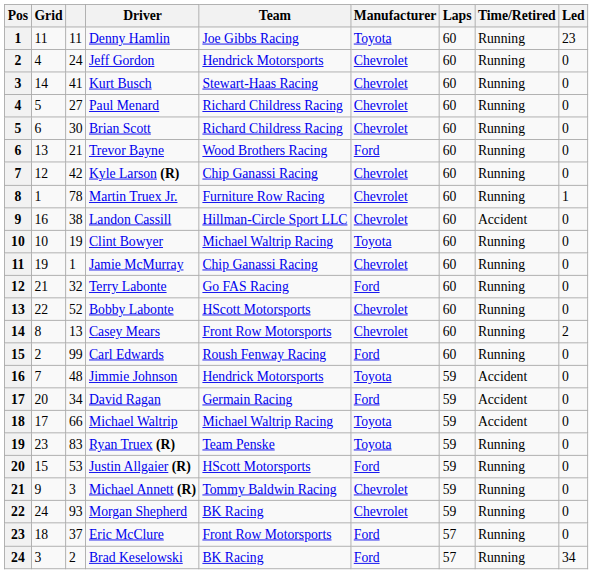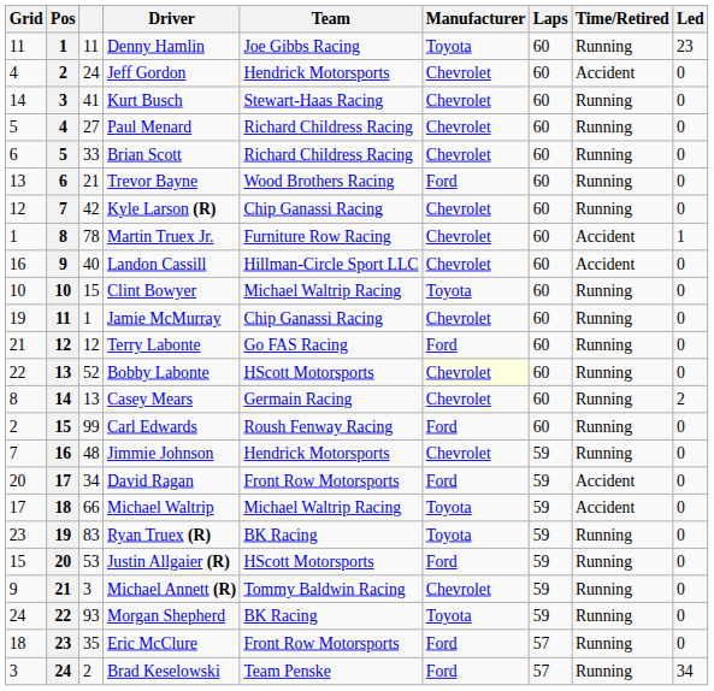 <table class="wikitable" style="font-size:95%">
 <tr>
+<th>Grid</th>
 <th>Pos</th>
-<th>Grid</th>
 <th></th>
 <th>Driver</th>
 <th>Team</th>
 <th>Manufacturer</th>
 <th>Laps</th>
 <th>Time/Retired</th>
 <th>Led</th>
 </tr>
 <tr>
+<td>11</td>
 <th>1</th>
-<td>11</td>
 <td>11</td>
 <td><a href='#'>Denny Hamlin</a></td>
 <td><a href='#'>Joe Gibbs Racing</a></td>
 <td><a href='#'>Toyota</a></td>
 <td>60</td>
 <td>Running</td>
 <td>23</td>
 </tr>
 <tr>
+<td>4</td>
 <th>2</th>
-<td>4</td>
 <td>24</td>
 <td><a href='#'>Jeff Gordon</a></td>
 <td><a href='#'>Hendrick Motorsports</a></td>
 <td><a href='#'>Chevrolet</a></td>
 <td>60</td>
-<td>Running</td>
+<td>Accident</td>
 <td>0</td>
 </tr>
 <tr>
+<td>14</td>
 <th>3</th>
-<td>14</td>
 <td>41</td>
 <td><a href='#'>Kurt Busch</a></td>
 <td><a href='#'>Stewart-Haas Racing</a></td>
 <td><a href='#'>Chevrolet</a></td>
 <td>60</td>
 <td>Running</td>
 <td>0</td>
 </tr>
 <tr>
+<td>5</td>
 <th>4</th>
-<td>5</td>
 <td>27</td>
 <td><a href='#'>Paul Menard</a></td>
 <td><a href='#'>Richard Childress Racing</a></td>
 <td><a href='#'>Chevrolet</a></td>
 <td>60</td>
 <td>Running</td>
 <td>0</td>
 </tr>
 <tr>
+<td>6</td>
 <th>5</th>
-<td>6</td>
-<td>30</td>
+<td>33</td>
 <td><a href='#'>Brian Scott</a></td>
 <td><a href='#'>Richard Childress Racing</a></td>
 <td><a href='#'>Chevrolet</a></td>
 <td>60</td>
 <td>Running</td>
 <td>0</td>
 </tr>
 <tr>
+<td>13</td>
 <th>6</th>
-<td>13</td>
 <td>21</td>
 <td><a href='#'>Trevor Bayne</a></td>
 <td><a href='#'>Wood Brothers Racing</a></td>
 <td><a href='#'>Ford</a></td>
 <td>60</td>
 <td>Running</td>
 <td>0</td>
 </tr>
 <tr>
+<td>12</td>
 <th>7</th>
-<td>12</td>
 <td>42</td>
 <td><a href='#'>Kyle Larson</a> <strong>(R)</strong></td>
 <td><a href='#'>Chip Ganassi Racing</a></td>
 <td><a href='#'>Chevrolet</a></td>
 <td>60</td>
 <td>Running</td>
 <td>0</td>
 </tr>
 <tr>
+<td>1</td>
 <th>8</th>
-<td>1</td>
 <td>78</td>
 <td><a href='#'>Martin Truex Jr.</a></td>
 <td><a href='#'>Furniture Row Racing</a></td>
 <td><a href='#'>Chevrolet</a></td>
 <td>60</td>
-<td>Running</td>
+<td>Accident</td>
 <td>1</td>
 </tr>
 <tr>
+<td>16</td>
 <th>9</th>
-<td>16</td>
-<td>38</td>
+<td>40</td>
 <td><a href='#'>Landon Cassill</a></td>
 <td><a href='#'>Hillman-Circle Sport LLC</a></td>
 <td><a href='#'>Chevrolet</a></td>
 <td>60</td>
 <td>Accident</td>
 <td>0</td>
 </tr>
 <tr>
+<td>10</td>
 <th>10</th>
-<td>10</td>
-<td>19</td>
+<td>15</td>
 <td><a href='#'>Clint Bowyer</a></td>
 <td><a href='#'>Michael Waltrip Racing</a></td>
 <td><a href='#'>Toyota</a></td>
 <td>60</td>
 <td>Running</td>
 <td>0</td>
 </tr>
 <tr>
+<td>19</td>
 <th>11</th>
-<td>19</td>
 <td>1</td>
 <td><a href='#'>Jamie McMurray</a></td>
 <td><a href='#'>Chip Ganassi Racing</a></td>
 <td><a href='#'>Chevrolet</a></td>
 <td>60</td>
 <td>Running</td>
 <td>0</td>
 </tr>
 <tr>
+<td>21</td>
 <th>12</th>
-<td>21</td>
-<td>32</td>
+<td>12</td>
 <td><a href='#'>Terry Labonte</a></td>
 <td><a href='#'>Go FAS Racing</a></td>
 <td><a href='#'>Ford</a></td>
 <td>60</td>
 <td>Running</td>
 <td>0</td>
 </tr>
 <tr>
+<td>22</td>
 <th>13</th>
-<td>22</td>
 <td>52</td>
 <td><a href='#'>Bobby Labonte</a></td>
 <td><a href='#'>HScott Motorsports</a></td>
-<td><a href='#'>Chevrolet</a></td>
+<td style="background: lightyellow;"><a href='#'>Chevrolet</a></td>
 <td>60</td>
 <td>Running</td>
 <td>0</td>
 </tr>
 <tr>
+<td>8</td>
 <th>14</th>
-<td>8</td>
 <td>13</td>
 <td><a href='#'>Casey Mears</a></td>
-<td><a href='#'>Front Row Motorsports</a></td>
+<td><a href='#'>Germain Racing</a></td>
 <td><a href='#'>Chevrolet</a></td>
 <td>60</td>
 <td>Running</td>
 <td>2</td>
 </tr>
 <tr>
+<td>2</td>
 <th>15</th>
-<td>2</td>
 <td>99</td>
 <td><a href='#'>Carl Edwards</a></td>
 <td><a href='#'>Roush Fenway Racing</a></td>
 <td><a href='#'>Ford</a></td>
 <td>60</td>
 <td>Running</td>
 <td>0</td>
 </tr>
 <tr>
+<td>7</td>
 <th>16</th>
-<td>7</td>
 <td>48</td>
 <td><a href='#'>Jimmie Johnson</a></td>
 <td><a href='#'>Hendrick Motorsports</a></td>
-<td><a href='#'>Toyota</a></td>
+<td><a href='#'>Chevrolet</a></td>
 <td>59</td>
-<td>Accident</td>
+<td>Running</td>
 <td>0</td>
 </tr>
 <tr>
+<td>20</td>
 <th>17</th>
-<td>20</td>
 <td>34</td>
 <td><a href='#'>David Ragan</a></td>
-<td><a href='#'>Germain Racing</a></td>
+<td><a href='#'>Front Row Motorsports</a></td>
 <td><a href='#'>Ford</a></td>
 <td>59</td>
 <td>Accident</td>
 <td>0</td>
 </tr>
 <tr>
+<td>17</td>
 <th>18</th>
-<td>17</td>
 <td>66</td>
 <td><a href='#'>Michael Waltrip</a></td>
 <td><a href='#'>Michael Waltrip Racing</a></td>
 <td><a href='#'>Toyota</a></td>
 <td>59</td>
 <td>Accident</td>
 <td>0</td>
 </tr>
 <tr>
+<td>23</td>
 <th>19</th>
-<td>23</td>
 <td>83</td>
 <td><a href='#'>Ryan Truex</a> <strong>(R)</strong></td>
-<td><a href='#'>Team Penske</a></td>
+<td><a href='#'>BK Racing</a></td>
 <td><a href='#'>Toyota</a></td>
 <td>59</td>
 <td>Running</td>
 <td>0</td>
 </tr>
 <tr>
+<td>15</td>
 <th>20</th>
-<td>15</td>
 <td>53</td>
 <td><a href='#'>Justin Allgaier</a> <strong>(R)</strong></td>
 <td><a href='#'>HScott Motorsports</a></td>
 <td><a href='#'>Ford</a></td>
 <td>59</td>
 <td>Running</td>
 <td>0</td>
 </tr>
 <tr>
+<td>9</td>
 <th>21</th>
-<td>9</td>
 <td>3</td>
 <td><a href='#'>Michael Annett</a> <strong>(R)</strong></td>
 <td><a href='#'>Tommy Baldwin Racing</a></td>
 <td><a href='#'>Chevrolet</a></td>
 <td>59</td>
 <td>Running</td>
 <td>0</td>
 </tr>
 <tr>
+<td>24</td>
 <th>22</th>
-<td>24</td>
 <td>93</td>
 <td><a href='#'>Morgan Shepherd</a></td>
 <td><a href='#'>BK Racing</a></td>
-<td><a href='#'>Chevrolet</a></td>
+<td><a href='#'>Toyota</a></td>
 <td>59</td>
 <td>Running</td>
 <td>0</td>
 </tr>
 <tr>
+<td>18</td>
 <th>23</th>
-<td>18</td>
-<td>37</td>
+<td>35</td>
 <td><a href='#'>Eric McClure</a></td>
 <td><a href='#'>Front Row Motorsports</a></td>
 <td><a href='#'>Ford</a></td>
 <td>57</td>
 <td>Running</td>
 <td>0</td>
 </tr>
 <tr>
+<td>3</td>
 <th>24</th>
-<td>3</td>
 <td>2</td>
 <td><a href='#'>Brad Keselowski</a></td>
-<td><a href='#'>BK Racing</a></td>
+<td><a href='#'>Team Penske</a></td>
 <td><a href='#'>Ford</a></td>
 <td>57</td>
 <td>Running</td>
 <td>34</td>
 </tr>
 </table>
